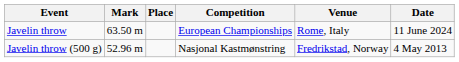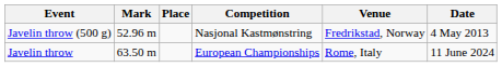 <table class="wikitable">
 <tr>
 <th>Event</th>
 <th>Mark</th>
 <th>Place</th>
 <th>Competition</th>
 <th>Venue</th>
 <th>Date</th>
 </tr>
 <tr>
+<td><a href='#'>Javelin throw</a> (500 g)</td>
+<td>52.96 m</td>
+<td align="center"></td>
+<td>Nasjonal Kastmønstring</td>
+<td><a href='#'>Fredrikstad</a>, Norway</td>
+<td>4 May 2013</td>
+</tr>
+<tr>
 <td><a href='#'>Javelin throw</a></td>
 <td>63.50 m</td>
 <td align="center"></td>
 <td><a href='#'>European Championships</a></td>
 <td><a href='#'>Rome</a>, Italy</td>
 <td>11 June 2024</td>
 </tr>
-<tr>
-<td><a href='#'>Javelin throw</a> (500 g)</td>
-<td>52.96 m</td>
-<td align="center"></td>
-<td>Nasjonal Kastmønstring</td>
-<td><a href='#'>Fredrikstad</a>, Norway</td>
-<td>4 May 2013</td>
-</tr>
 </table>
